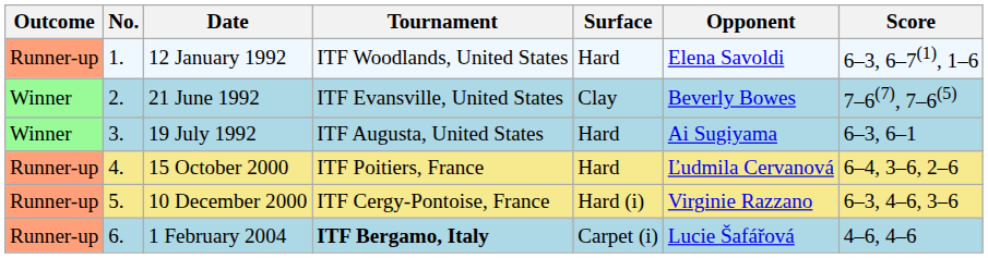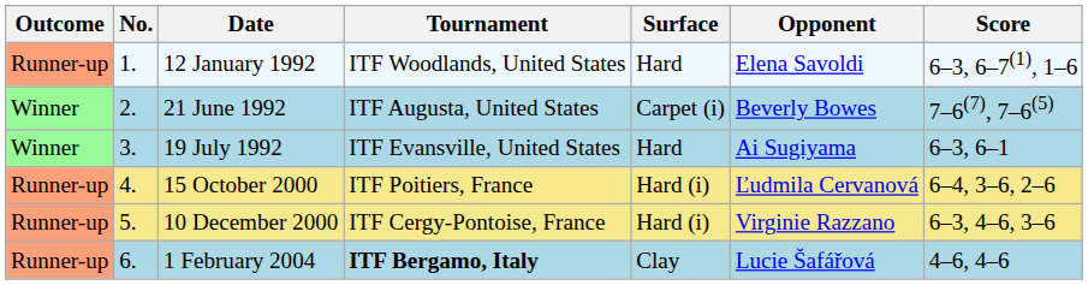 <table class="sortable wikitable" style="font-size:97%;">
 <tr>
 <th>Outcome</th>
 <th>No.</th>
 <th>Date</th>
 <th>Tournament</th>
 <th>Surface</th>
 <th>Opponent</th>
 <th class="unsortable">Score</th>
 </tr>
 <tr bgcolor="#f0f8ff">
 <td bgcolor="FFA07A">Runner-up</td>
 <td>1.</td>
 <td>12 January 1992</td>
 <td>ITF Woodlands, United States</td>
 <td>Hard</td>
 <td> <a href='#'>Elena Savoldi</a></td>
 <td>6–3, 6–7<sup>(1)</sup>, 1–6</td>
 </tr>
 <tr style="background:lightblue;">
 <td style="background:#98fb98;">Winner</td>
 <td>2.</td>
 <td>21 June 1992</td>
-<td>ITF Evansville, United States</td>
-<td>Clay</td>
+<td>ITF Augusta, United States</td>
+<td>Carpet (i)</td>
 <td> <a href='#'>Beverly Bowes</a></td>
 <td>7–6<sup>(7)</sup>, 7–6<sup>(5)</sup></td>
 </tr>
 <tr style="background:lightblue;">
 <td style="background:#98fb98;">Winner</td>
 <td>3.</td>
 <td>19 July 1992</td>
-<td>ITF Augusta, United States</td>
+<td>ITF Evansville, United States</td>
 <td>Hard</td>
 <td> <a href='#'>Ai Sugiyama</a></td>
 <td>6–3, 6–1</td>
 </tr>
 <tr style="background:#f7e98e;">
 <td bgcolor="FFA07A">Runner-up</td>
 <td>4.</td>
 <td>15 October 2000</td>
 <td>ITF Poitiers, France</td>
-<td>Hard</td>
+<td>Hard (i)</td>
 <td> <a href='#'>Ľudmila Cervanová</a></td>
 <td>6–4, 3–6, 2–6</td>
 </tr>
 <tr style="background:#f7e98e;">
 <td bgcolor="FFA07A">Runner-up</td>
 <td>5.</td>
 <td>10 December 2000</td>
 <td>ITF Cergy-Pontoise, France</td>
 <td>Hard (i)</td>
 <td> <a href='#'>Virginie Razzano</a></td>
 <td>6–3, 4–6, 3–6</td>
 </tr>
 <tr style="background:lightblue;">
 <td bgcolor="FFA07A">Runner-up</td>
 <td>6.</td>
 <td>1 February 2004</td>
 <td><strong>ITF Bergamo, Italy</strong></td>
-<td>Carpet (i)</td>
+<td>Clay</td>
 <td> <a href='#'>Lucie Šafářová</a></td>
 <td>4–6, 4–6</td>
 </tr>
 </table>
